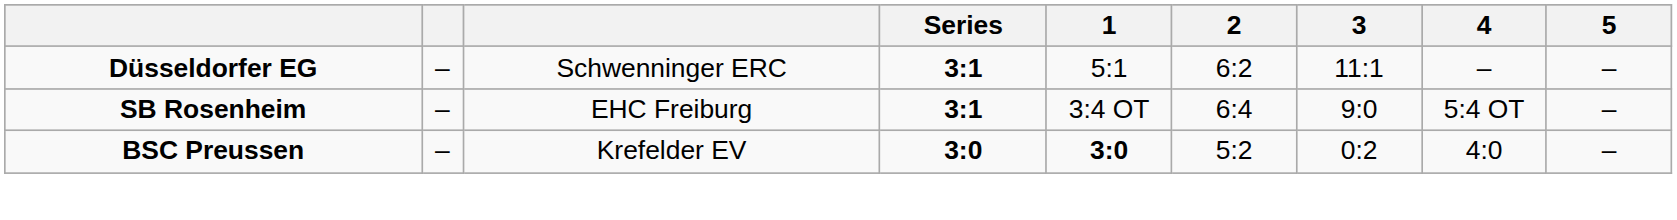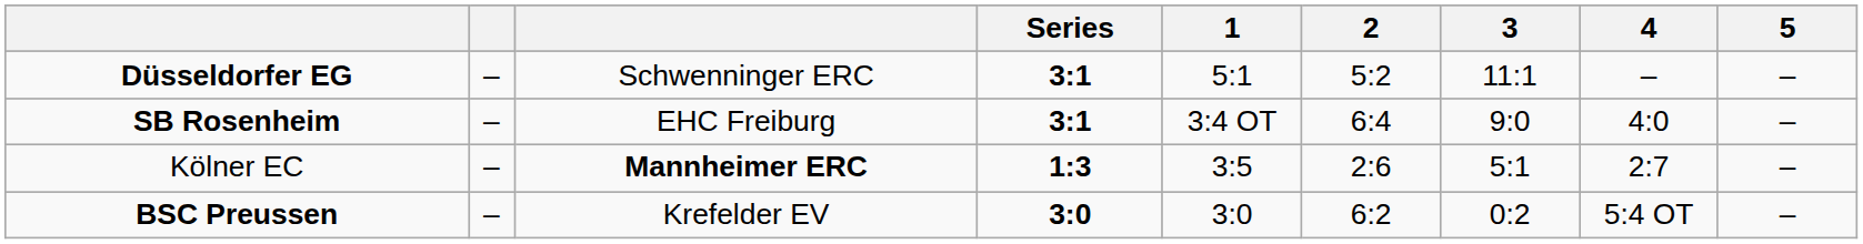 <table class="wikitable" width="80%">
 <tr style="background-color:#c0c0c0;">
 <th style="width:25%;"></th>
 <th style="width:2.5%;"></th>
 <th style="width:25%;"></th>
 <th style="width:10%;">Series</th>
 <th style="width:7.5%;">1</th>
 <th style="width:7.5%;">2</th>
 <th style="width:7.5%;">3</th>
 <th style="width:7.5%;">4</th>
 <th style="width:7.5%;">5</th>
 </tr>
 <tr align="center">
 <td><strong>Düsseldorfer EG</strong></td>
 <td>–</td>
 <td>Schwenninger ERC</td>
 <td><strong>3:1</strong></td>
 <td>5:1</td>
-<td>6:2</td>
+<td>5:2</td>
 <td>11:1</td>
 <td>–</td>
 <td>–</td>
 </tr>
 <tr align="center">
 <td><strong>SB Rosenheim</strong></td>
 <td>–</td>
 <td>EHC Freiburg</td>
 <td><strong>3:1</strong></td>
 <td>3:4 OT</td>
 <td>6:4</td>
 <td>9:0</td>
-<td>5:4 OT</td>
+<td>4:0</td>
+<td>–</td>
+</tr>
+<tr align="center">
+<td>Kölner EC</td>
+<td>–</td>
+<td><strong>Mannheimer ERC</strong></td>
+<td><strong>1:3</strong></td>
+<td>3:5</td>
+<td>2:6</td>
+<td>5:1</td>
+<td>2:7</td>
 <td>–</td>
 </tr>
 <tr align="center">
 <td><strong>BSC Preussen</strong></td>
 <td>–</td>
 <td>Krefelder EV</td>
 <td><strong>3:0</strong></td>
-<td><strong>3:0</strong></td>
-<td>5:2</td>
+<td>3:0</td>
+<td>6:2</td>
 <td>0:2</td>
-<td>4:0</td>
+<td>5:4 OT</td>
 <td>–</td>
 </tr>
 </table>
